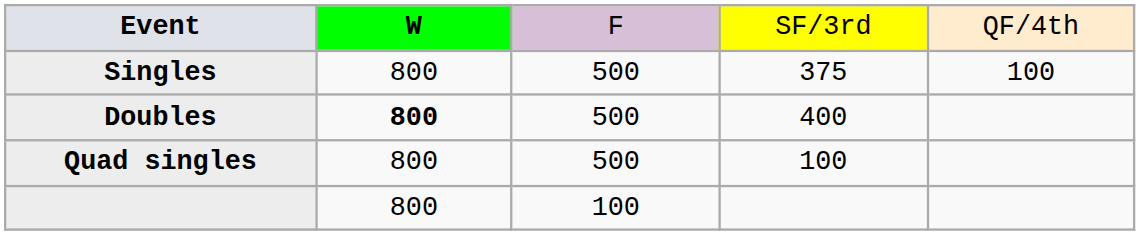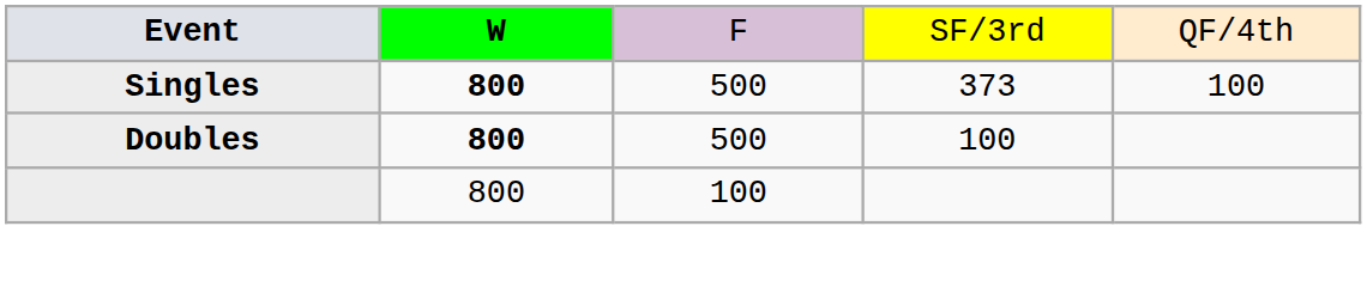 <table class=wikitable style=font-size:90%;text-align:center>
 <tr>
 <td style="width:130px; background:#dfe2e9;"><strong>Event</strong></td>
 <td style="width:80px; background:lime;"><strong>W</strong></td>
 <td style="width:85px; background:thistle;">F</td>
 <td style="width:85px; background:#ff0;">SF/3rd</td>
 <td style="width:85px; background:#ffebcd;">QF/4th</td>
 </tr>
 <tr>
 <th style="background:#ededed;">Singles</th>
-<td>800</td>
+<td><strong>800</strong></td>
 <td>500</td>
-<td>375</td>
+<td>373</td>
 <td>100</td>
 </tr>
 <tr>
 <th style="background:#ededed;">Doubles</th>
 <td><strong>800</strong></td>
-<td>500</td>
-<td>400</td>
-<td></td>
-</tr>
-<tr>
-<th style="background:#ededed;">Quad singles</th>
-<td>800</td>
 <td>500</td>
 <td>100</td>
 <td></td>
 </tr>
 <tr>
 <th style="background:#ededed;"></th>
 <td>800</td>
 <td>100</td>
 <td></td>
 <td></td>
 </tr>
 </table>
